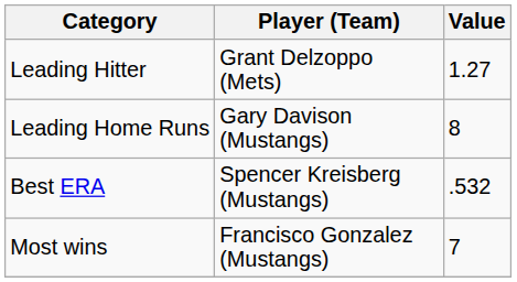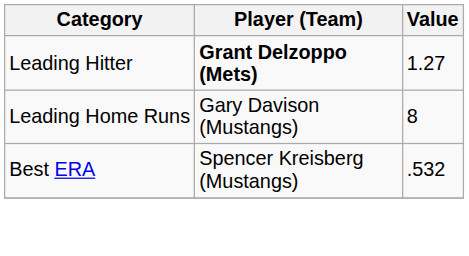 <table class="wikitable">
 <tr>
 <th>Category</th>
 <th width=160>Player (Team)</th>
 <th>Value</th>
 </tr>
 <tr>
 <td>Leading Hitter</td>
-<td>Grant Delzoppo (Mets)</td>
+<td><strong>Grant Delzoppo (Mets)</strong></td>
 <td>1.27</td>
 </tr>
 <tr>
 <td>Leading Home Runs</td>
 <td>Gary Davison (Mustangs)</td>
 <td>8</td>
 </tr>
 <tr>
 <td>Best <a href='#'>ERA</a></td>
 <td>Spencer Kreisberg (Mustangs)</td>
 <td>.532</td>
 </tr>
 <tr>
-<td>Most wins</td>
-<td>Francisco Gonzalez (Mustangs)</td>
-<td>7</td>
-</tr>
-<tr>
 </tr>
 </table>
